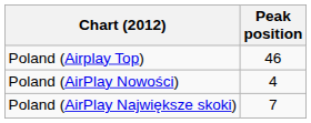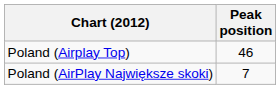 <table class="wikitable plainrowheaders">
 <tr>
 <th scope="col">Chart (2012)</th>
 <th scope="col">Peak<br>position</th>
 </tr>
 <tr>
 <td>Poland (<a href='#'>Airplay Top</a>)</td>
 <td align="center">46</td>
 </tr>
 <tr>
-<td>Poland (<a href='#'>AirPlay Nowości</a>)</td>
-<td align="center">4</td>
-</tr>
-<tr>
 <td>Poland (<a href='#'>AirPlay Największe skoki</a>)</td>
 <td align="center">7</td>
 </tr>
 </table>
